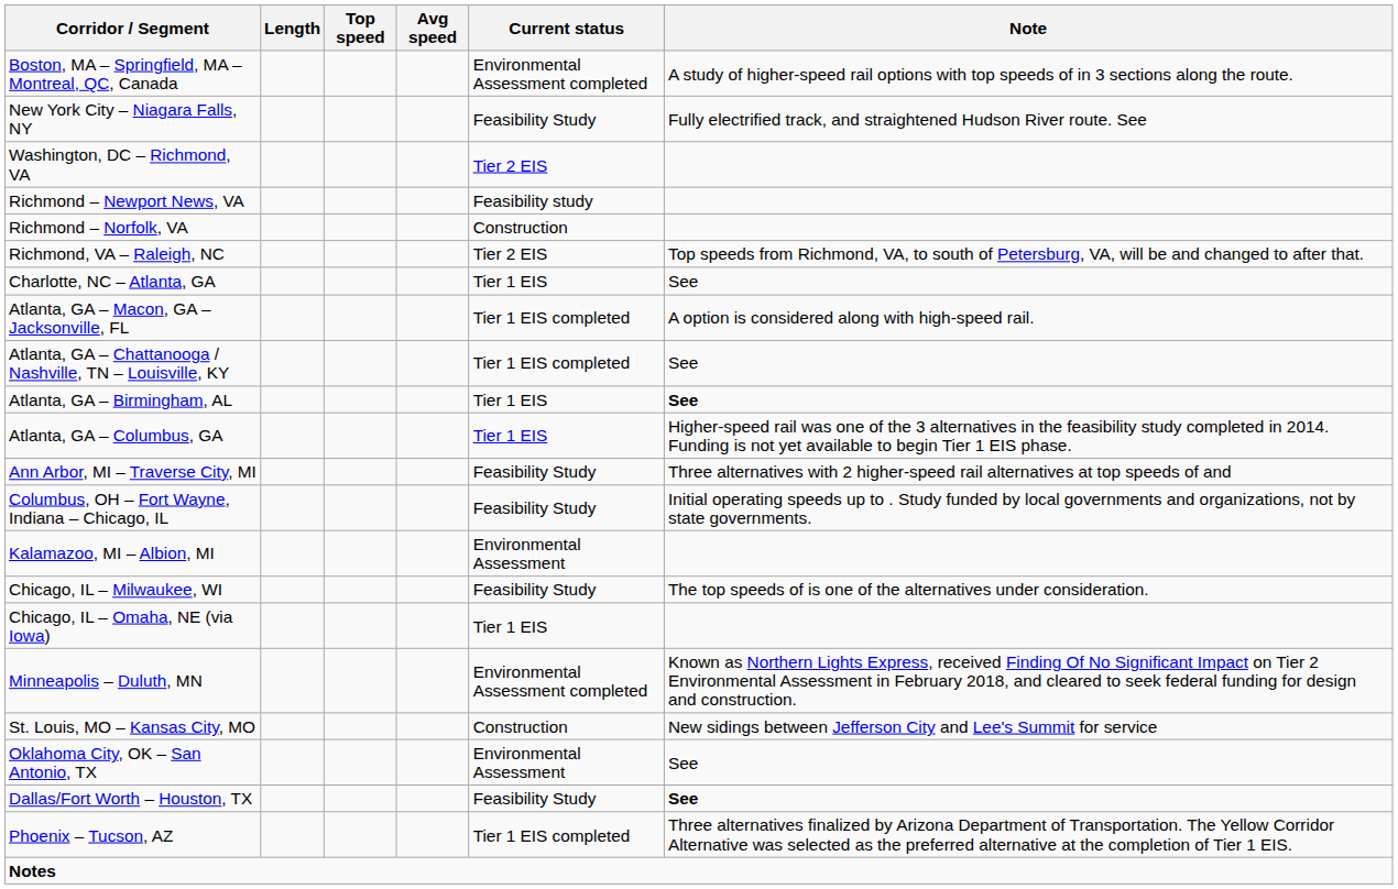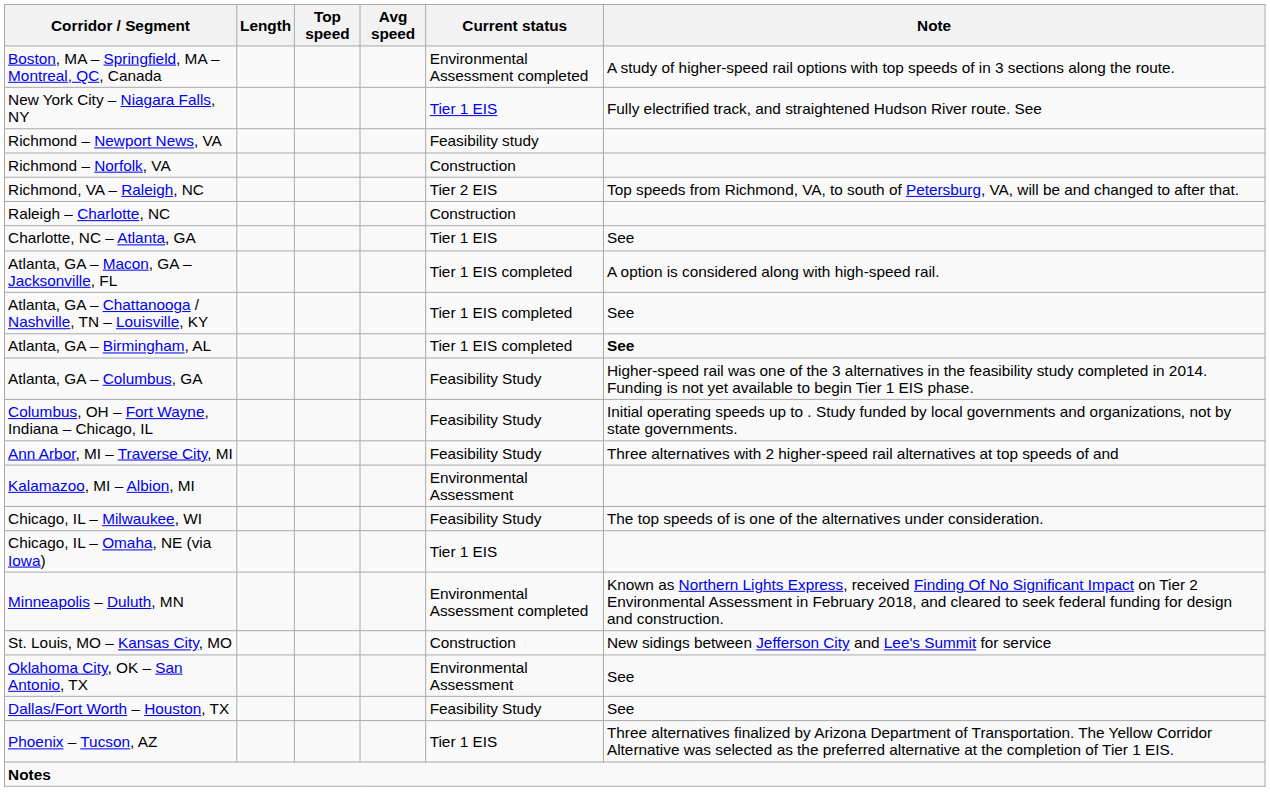 <table class="wikitable sortable" style="font-size:95%;">
 <tr>
 <th>Corridor / Segment</th>
 <th>Length</th>
 <th>Top speed</th>
 <th>Avg speed</th>
 <th>Current status</th>
 <th>Note</th>
 </tr>
 <tr>
 <td><a href='#'>Boston</a>, MA – <a href='#'>Springfield</a>, MA – <a href='#'>Montreal, QC</a>, Canada</td>
 <td></td>
 <td></td>
 <td></td>
 <td>Environmental Assessment completed</td>
 <td>A study of higher-speed rail options with top speeds of  in 3 sections along the route.</td>
 </tr>
 <tr>
 <td>New York City – <a href='#'>Niagara Falls</a>, NY</td>
 <td></td>
 <td></td>
 <td></td>
-<td>Feasibility Study</td>
+<td><a href='#'>Tier 1 EIS</a></td>
 <td>Fully electrified track, and straightened Hudson River route. See</td>
-</tr>
-<tr>
-<td>Washington, DC – <a href='#'>Richmond</a>, VA</td>
-<td></td>
-<td></td>
-<td></td>
-<td><a href='#'>Tier 2 EIS</a></td>
-<td></td>
 </tr>
 <tr>
 <td>Richmond – <a href='#'>Newport News</a>, VA</td>
 <td></td>
 <td></td>
 <td></td>
 <td>Feasibility study</td>
 <td></td>
 </tr>
 <tr>
 <td>Richmond – <a href='#'>Norfolk</a>, VA</td>
 <td></td>
 <td></td>
 <td></td>
 <td>Construction</td>
 <td></td>
 </tr>
 <tr>
 <td>Richmond, VA – <a href='#'>Raleigh</a>, NC</td>
 <td></td>
 <td></td>
 <td></td>
 <td>Tier 2 EIS</td>
 <td>Top speeds from Richmond, VA, to south of <a href='#'>Petersburg</a>, VA, will be  and changed to  after that.</td>
+</tr>
+<tr>
+<td>Raleigh – <a href='#'>Charlotte</a>, NC</td>
+<td></td>
+<td></td>
+<td></td>
+<td>Construction</td>
+<td></td>
 </tr>
 <tr>
 <td>Charlotte, NC – <a href='#'>Atlanta</a>, GA</td>
 <td></td>
 <td></td>
 <td></td>
 <td>Tier 1 EIS</td>
 <td>See</td>
 </tr>
 <tr>
 <td>Atlanta, GA – <a href='#'>Macon</a>, GA – <a href='#'>Jacksonville</a>, FL</td>
 <td></td>
 <td></td>
 <td></td>
 <td>Tier 1 EIS completed</td>
 <td>A  option is considered along with  high-speed rail.</td>
 </tr>
 <tr>
 <td>Atlanta, GA – <a href='#'>Chattanooga</a> / <a href='#'>Nashville</a>, TN – <a href='#'>Louisville</a>, KY</td>
 <td></td>
 <td></td>
 <td></td>
 <td>Tier 1 EIS completed</td>
 <td>See</td>
 </tr>
 <tr>
 <td>Atlanta, GA – <a href='#'>Birmingham</a>, AL</td>
 <td></td>
 <td></td>
 <td></td>
-<td>Tier 1 EIS</td>
+<td>Tier 1 EIS completed</td>
 <td><strong>See</strong></td>
 </tr>
 <tr>
 <td>Atlanta, GA – <a href='#'>Columbus</a>, GA</td>
 <td></td>
 <td></td>
 <td></td>
-<td><a href='#'>Tier 1 EIS</a></td>
+<td>Feasibility Study</td>
 <td>Higher-speed rail was one of the 3 alternatives in the feasibility study completed in 2014. Funding is not yet available to begin Tier 1 EIS phase.</td>
+</tr>
+<tr>
+<td><a href='#'>Columbus</a>, OH – <a href='#'>Fort Wayne</a>, Indiana – Chicago, IL</td>
+<td></td>
+<td></td>
+<td></td>
+<td>Feasibility Study</td>
+<td>Initial operating speeds up to . Study funded by local governments and organizations, not by state governments.</td>
 </tr>
 <tr>
 <td><a href='#'>Ann Arbor</a>, MI – <a href='#'>Traverse City</a>, MI</td>
 <td></td>
 <td></td>
 <td></td>
 <td>Feasibility Study</td>
 <td>Three alternatives with 2 higher-speed rail alternatives at top speeds of  and </td>
-</tr>
-<tr>
-<td><a href='#'>Columbus</a>, OH – <a href='#'>Fort Wayne</a>, Indiana – Chicago, IL</td>
-<td></td>
-<td></td>
-<td></td>
-<td>Feasibility Study</td>
-<td>Initial operating speeds up to . Study funded by local governments and organizations, not by state governments.</td>
 </tr>
 <tr>
 <td><a href='#'>Kalamazoo</a>, MI – <a href='#'>Albion</a>, MI</td>
 <td></td>
 <td></td>
 <td></td>
 <td>Environmental Assessment</td>
 <td></td>
 </tr>
 <tr>
 <td>Chicago, IL – <a href='#'>Milwaukee</a>, WI</td>
 <td></td>
 <td></td>
 <td></td>
 <td>Feasibility Study</td>
 <td>The top speeds of  is one of the alternatives under consideration.</td>
 </tr>
 <tr>
 <td>Chicago, IL – <a href='#'>Omaha</a>, NE (via <a href='#'>Iowa</a>)</td>
 <td></td>
 <td></td>
 <td></td>
 <td>Tier 1 EIS</td>
 <td></td>
 </tr>
 <tr>
 <td><a href='#'>Minneapolis</a> – <a href='#'>Duluth</a>, MN</td>
 <td></td>
 <td></td>
 <td></td>
 <td>Environmental Assessment completed</td>
 <td>Known as <a href='#'>Northern Lights Express</a>, received <a href='#'>Finding Of No Significant Impact</a> on Tier 2 Environmental Assessment in February 2018, and cleared to seek federal funding for design and construction.</td>
 </tr>
 <tr>
 <td>St. Louis, MO – <a href='#'>Kansas City</a>, MO</td>
 <td></td>
 <td></td>
 <td></td>
 <td>Construction</td>
 <td>New sidings between <a href='#'>Jefferson City</a> and <a href='#'>Lee's Summit</a> for  service</td>
 </tr>
 <tr>
 <td><a href='#'>Oklahoma City</a>, OK – <a href='#'>San Antonio</a>, TX</td>
 <td></td>
 <td></td>
 <td></td>
 <td>Environmental Assessment</td>
 <td>See</td>
 </tr>
 <tr>
 <td><a href='#'>Dallas/Fort Worth</a> – <a href='#'>Houston</a>, TX</td>
 <td></td>
 <td></td>
 <td></td>
 <td>Feasibility Study</td>
-<td><strong>See</strong></td>
+<td>See</td>
 </tr>
 <tr>
 <td><a href='#'>Phoenix</a> – <a href='#'>Tucson</a>, AZ</td>
 <td></td>
 <td></td>
 <td></td>
-<td>Tier 1 EIS completed</td>
+<td>Tier 1 EIS</td>
 <td>Three alternatives finalized by Arizona Department of Transportation. The Yellow Corridor Alternative was selected as the preferred alternative at the completion of Tier 1 EIS.</td>
 </tr>
 <tr>
 <td colspan="6"><strong>Notes</strong><br></td>
 </tr>
 </table>
